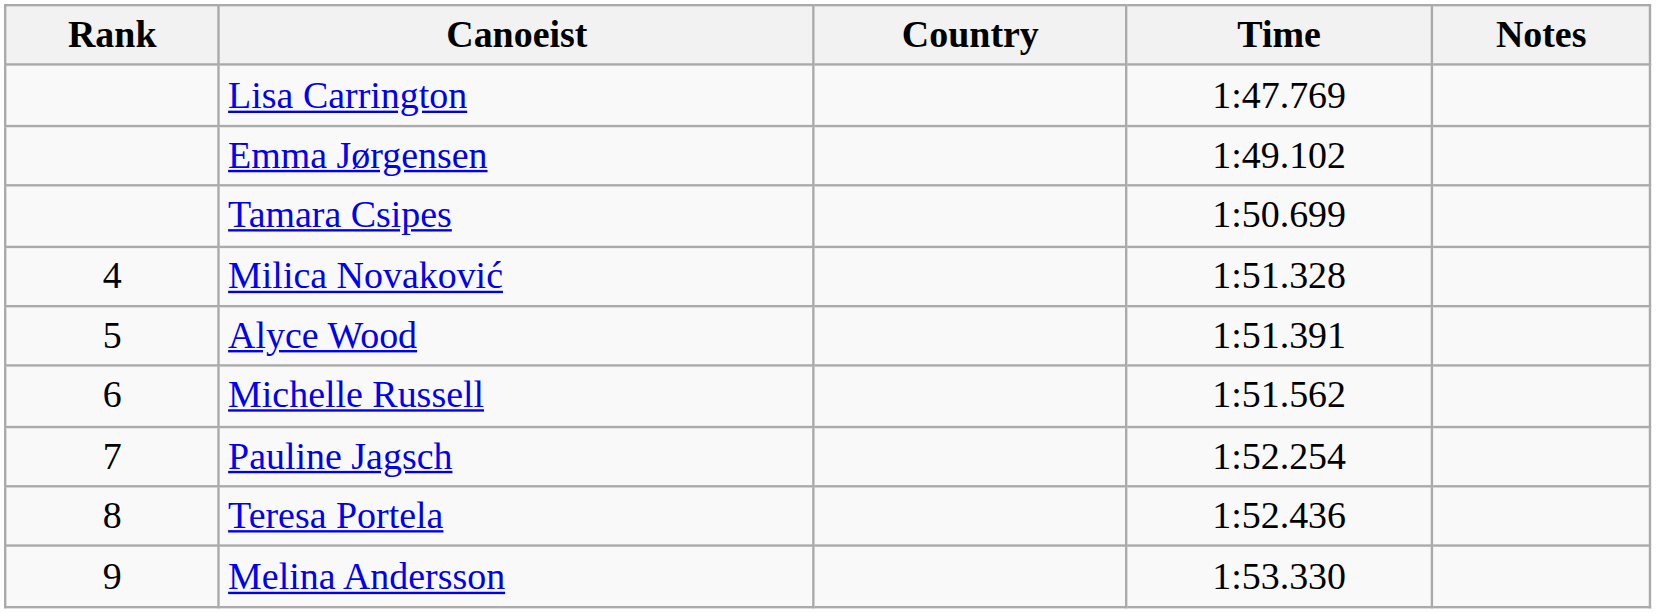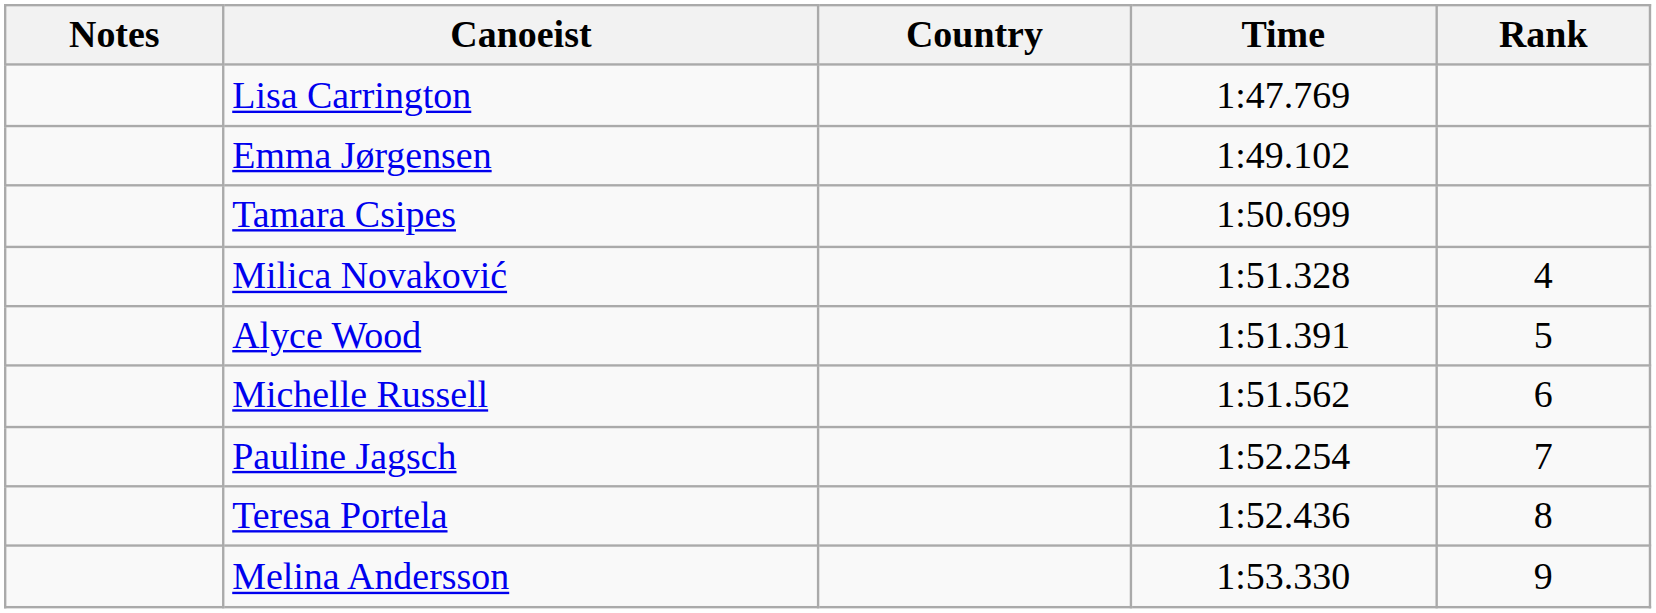 <table class="wikitable" style="text-align:center;width: 55%">
 <tr>
-<th>Rank</th>
+<th>Notes</th>
 <th>Canoeist</th>
 <th>Country</th>
 <th>Time</th>
-<th>Notes</th>
+<th>Rank</th>
 </tr>
 <tr>
 <td></td>
 <td align="left"><a href='#'>Lisa Carrington</a></td>
 <td align="left"></td>
 <td>1:47.769</td>
 <td></td>
 </tr>
 <tr>
 <td></td>
 <td align="left"><a href='#'>Emma Jørgensen</a></td>
 <td align="left"></td>
 <td>1:49.102</td>
 <td></td>
 </tr>
 <tr>
 <td></td>
 <td align="left"><a href='#'>Tamara Csipes</a></td>
 <td align="left"></td>
 <td>1:50.699</td>
 <td></td>
 </tr>
 <tr>
-<td>4</td>
+<td></td>
 <td align="left"><a href='#'>Milica Novaković</a></td>
 <td align="left"></td>
 <td>1:51.328</td>
-<td></td>
+<td>4</td>
 </tr>
 <tr>
-<td>5</td>
+<td></td>
 <td align="left"><a href='#'>Alyce Wood</a></td>
 <td align="left"></td>
 <td>1:51.391</td>
-<td></td>
+<td>5</td>
 </tr>
 <tr>
-<td>6</td>
+<td></td>
 <td align="left"><a href='#'>Michelle Russell</a></td>
 <td align="left"></td>
 <td>1:51.562</td>
-<td></td>
+<td>6</td>
 </tr>
 <tr>
-<td>7</td>
+<td></td>
 <td align="left"><a href='#'>Pauline Jagsch</a></td>
 <td align="left"></td>
 <td>1:52.254</td>
-<td></td>
+<td>7</td>
 </tr>
 <tr>
-<td>8</td>
+<td></td>
 <td align="left"><a href='#'>Teresa Portela</a></td>
 <td align="left"></td>
 <td>1:52.436</td>
-<td></td>
+<td>8</td>
 </tr>
 <tr>
-<td>9</td>
+<td></td>
 <td align="left"><a href='#'>Melina Andersson</a></td>
 <td align="left"></td>
 <td>1:53.330</td>
-<td></td>
+<td>9</td>
 </tr>
 </table>
